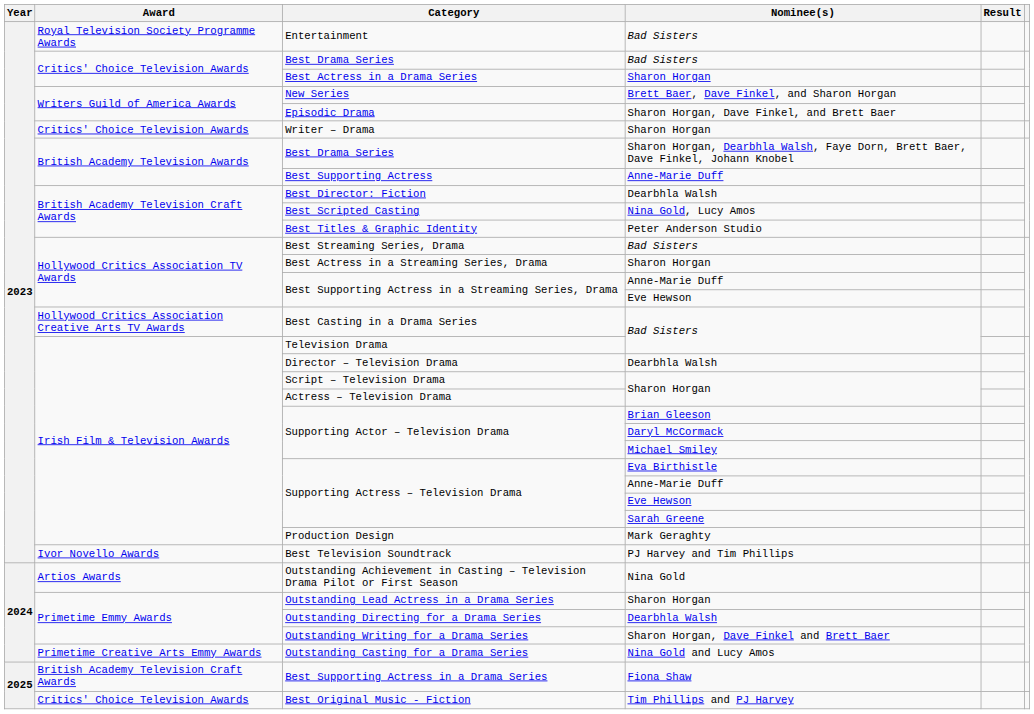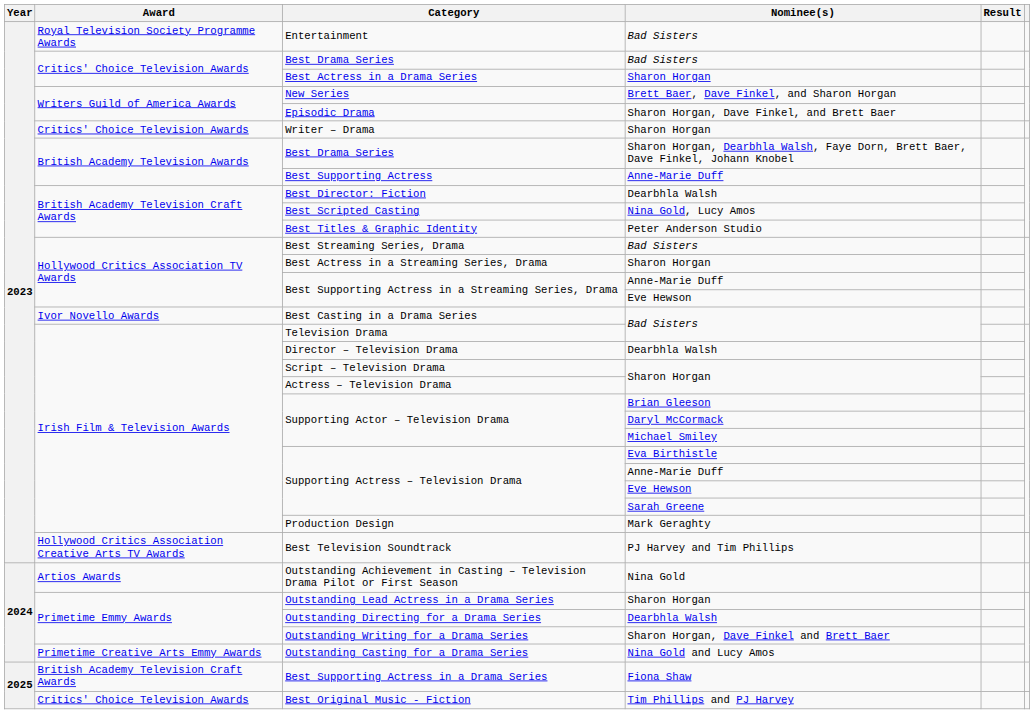 <table class="wikitable sortable plainrowheaders">
 <tr>
 <th scope="col" class="unsortable">Year</th>
 <th scope="col">Award</th>
 <th scope="col">Category</th>
 <th scope="col">Nominee(s)</th>
 <th scope="col">Result</th>
 <th scope="col" class="unsortable"></th>
 </tr>
 <tr>
 <th rowspan="29" scope="row">2023</th>
 <td><a href='#'>Royal Television Society Programme Awards</a></td>
 <td>Entertainment</td>
 <td><em>Bad Sisters</em></td>
 <td></td>
 <td style="text-align:center"></td>
 </tr>
 <tr>
 <td rowspan="2"><a href='#'>Critics' Choice Television Awards</a></td>
 <td><a href='#'>Best Drama Series</a></td>
 <td><em>Bad Sisters</em></td>
 <td></td>
 <td style="text-align:center" rowspan="2"></td>
 </tr>
 <tr>
 <td><a href='#'>Best Actress in a Drama Series</a></td>
 <td><a href='#'>Sharon Horgan</a></td>
 <td></td>
 </tr>
 <tr>
 <td rowspan="2"><a href='#'>Writers Guild of America Awards</a></td>
 <td><a href='#'>New Series</a></td>
 <td><a href='#'>Brett Baer</a>, <a href='#'>Dave Finkel</a>, and Sharon Horgan</td>
 <td></td>
 <td style="text-align:center" rowspan="2"></td>
 </tr>
 <tr>
 <td><a href='#'>Episodic Drama</a></td>
 <td>Sharon Horgan, Dave Finkel, and Brett Baer </td>
 <td></td>
 </tr>
 <tr>
 <td><a href='#'>Critics' Choice Television Awards</a></td>
 <td>Writer – Drama</td>
 <td>Sharon Horgan</td>
 <td></td>
 <td style="text-align:center"></td>
 </tr>
 <tr>
 <td rowspan="2"><a href='#'>British Academy Television Awards</a></td>
 <td><a href='#'>Best Drama Series</a></td>
 <td>Sharon Horgan, <a href='#'>Dearbhla Walsh</a>, Faye Dorn, Brett Baer, Dave Finkel, Johann Knobel</td>
 <td></td>
 <td style="text-align:center" rowspan="5"></td>
 </tr>
 <tr>
 <td><a href='#'>Best Supporting Actress</a></td>
 <td><a href='#'>Anne-Marie Duff</a></td>
 <td></td>
 </tr>
 <tr>
 <td rowspan="3"><a href='#'>British Academy Television Craft Awards</a></td>
 <td><a href='#'>Best Director: Fiction</a></td>
 <td>Dearbhla Walsh</td>
 <td></td>
 </tr>
 <tr>
 <td><a href='#'>Best Scripted Casting</a></td>
 <td><a href='#'>Nina Gold</a>, Lucy Amos</td>
 <td></td>
 </tr>
 <tr>
 <td><a href='#'>Best Titles & Graphic Identity</a></td>
 <td>Peter Anderson Studio</td>
 <td></td>
 </tr>
 <tr>
 <td rowspan="4"><a href='#'>Hollywood Critics Association TV Awards</a></td>
 <td>Best Streaming Series, Drama</td>
 <td><em>Bad Sisters</em></td>
 <td></td>
 <td rowspan="5" align="center"></td>
 </tr>
 <tr>
 <td>Best Actress in a Streaming Series, Drama</td>
 <td>Sharon Horgan</td>
 <td></td>
 </tr>
 <tr>
 <td rowspan="2">Best Supporting Actress in a Streaming Series, Drama</td>
 <td>Anne-Marie Duff</td>
 <td></td>
 </tr>
 <tr>
 <td>Eve Hewson</td>
 <td></td>
 </tr>
 <tr>
-<td><a href='#'>Hollywood Critics Association Creative Arts TV Awards</a></td>
+<td><a href='#'>Ivor Novello Awards</a></td>
 <td>Best Casting in a Drama Series</td>
 <td rowspan="2"><em>Bad Sisters</em></td>
 <td></td>
 </tr>
 <tr>
 <td rowspan="12"><a href='#'>Irish Film & Television Awards</a></td>
 <td>Television Drama</td>
 <td></td>
 <td style="text-align:center" rowspan="12"></td>
 </tr>
 <tr>
 <td>Director – Television Drama</td>
 <td>Dearbhla Walsh</td>
 <td></td>
 </tr>
 <tr>
 <td>Script – Television Drama</td>
 <td rowspan="2">Sharon Horgan</td>
 <td></td>
 </tr>
 <tr>
 <td>Actress – Television Drama</td>
 <td></td>
 </tr>
 <tr>
 <td rowspan="3">Supporting Actor – Television Drama</td>
 <td><a href='#'>Brian Gleeson</a></td>
 <td></td>
 </tr>
 <tr>
 <td><a href='#'>Daryl McCormack</a></td>
 <td></td>
 </tr>
 <tr>
 <td><a href='#'>Michael Smiley</a></td>
 <td></td>
 </tr>
 <tr>
 <td rowspan="4">Supporting Actress – Television Drama</td>
 <td><a href='#'>Eva Birthistle</a></td>
 <td></td>
 </tr>
 <tr>
 <td>Anne-Marie Duff</td>
 <td></td>
 </tr>
 <tr>
 <td><a href='#'>Eve Hewson</a></td>
 <td></td>
 </tr>
 <tr>
 <td><a href='#'>Sarah Greene</a></td>
 <td></td>
 </tr>
 <tr>
 <td>Production Design</td>
 <td>Mark Geraghty</td>
 <td></td>
 </tr>
 <tr>
-<td><a href='#'>Ivor Novello Awards</a></td>
+<td><a href='#'>Hollywood Critics Association Creative Arts TV Awards</a></td>
 <td>Best Television Soundtrack</td>
 <td>PJ Harvey and Tim Phillips</td>
 <td></td>
 <td align="center"></td>
 </tr>
 <tr>
 <th scope="row" rowspan="5">2024</th>
 <td><a href='#'>Artios Awards</a></td>
 <td>Outstanding Achievement in Casting – Television Drama Pilot or First Season</td>
 <td>Nina Gold</td>
 <td></td>
 <td align="center"></td>
 </tr>
 <tr>
 <td rowspan=3><a href='#'>Primetime Emmy Awards</a></td>
 <td><a href='#'>Outstanding Lead Actress in a Drama Series</a></td>
 <td>Sharon Horgan</td>
 <td></td>
 <td style="text-align:center" rowspan=4></td>
 </tr>
 <tr>
 <td><a href='#'>Outstanding Directing for a Drama Series</a></td>
 <td><a href='#'>Dearbhla Walsh</a> </td>
 <td></td>
 </tr>
 <tr>
 <td><a href='#'>Outstanding Writing for a Drama Series</a></td>
 <td>Sharon Horgan, <a href='#'>Dave Finkel</a> and <a href='#'>Brett Baer</a> </td>
 <td></td>
 </tr>
 <tr>
 <td><a href='#'>Primetime Creative Arts Emmy Awards</a></td>
 <td><a href='#'>Outstanding Casting for a Drama Series</a></td>
 <td><a href='#'>Nina Gold</a> and Lucy Amos</td>
 <td></td>
 </tr>
 <tr>
 <th scope="row" rowspan="2">2025</th>
 <td><a href='#'>British Academy Television Craft Awards</a></td>
 <td><a href='#'>Best Supporting Actress in a Drama Series</a></td>
 <td><a href='#'>Fiona Shaw</a></td>
 <td></td>
 <td align="center" rowspan="1"></td>
 </tr>
 <tr>
 <td><a href='#'>Critics' Choice Television Awards</a></td>
 <td><a href='#'>Best Original Music - Fiction</a></td>
 <td><a href='#'>Tim Phillips</a> and <a href='#'>PJ Harvey</a></td>
 <td></td>
 <td align="center" rowspan="1"></td>
 </tr>
 </table>
